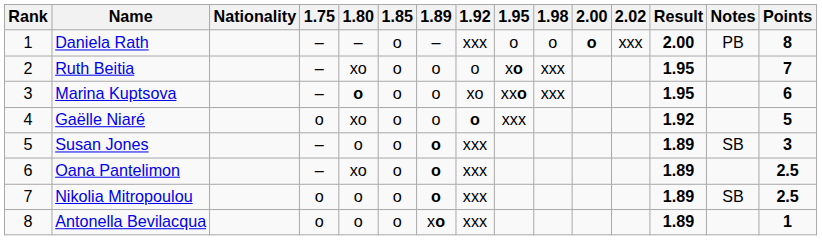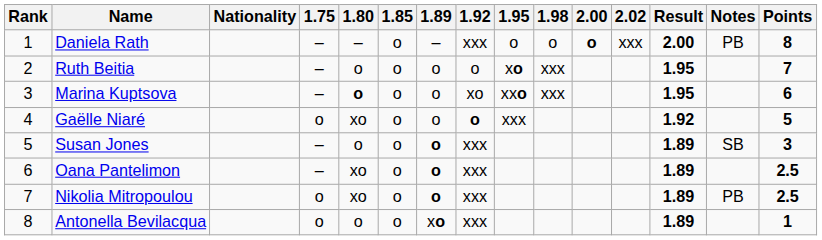 <table class="wikitable sortable" style="text-align:center">
 <tr>
 <th>Rank</th>
 <th>Name</th>
 <th>Nationality</th>
 <th>1.75</th>
 <th>1.80</th>
 <th>1.85</th>
 <th>1.89</th>
 <th>1.92</th>
 <th>1.95</th>
 <th>1.98</th>
 <th>2.00</th>
 <th>2.02</th>
 <th>Result</th>
 <th>Notes</th>
 <th>Points</th>
 </tr>
 <tr>
 <td>1</td>
 <td align=left><a href='#'>Daniela Rath</a></td>
 <td align=left></td>
 <td>–</td>
 <td>–</td>
 <td>o</td>
 <td>–</td>
 <td>xxx</td>
 <td>o</td>
 <td>o</td>
 <td><strong>o</strong></td>
 <td>xxx</td>
 <td><strong>2.00</strong></td>
 <td>PB</td>
 <td><strong>8</strong></td>
 </tr>
 <tr>
 <td>2</td>
 <td align=left><a href='#'>Ruth Beitia</a></td>
 <td align=left></td>
 <td>–</td>
-<td>xo</td>
+<td>o</td>
 <td>o</td>
 <td>o</td>
 <td>o</td>
 <td>x<strong>o</strong></td>
 <td>xxx</td>
 <td></td>
 <td></td>
 <td><strong>1.95</strong></td>
 <td></td>
 <td><strong>7</strong></td>
 </tr>
 <tr>
 <td>3</td>
 <td align=left><a href='#'>Marina Kuptsova</a></td>
 <td align=left></td>
 <td>–</td>
 <td><strong>o</strong></td>
 <td>o</td>
 <td>o</td>
 <td>xo</td>
 <td>xx<strong>o</strong></td>
 <td>xxx</td>
 <td></td>
 <td></td>
 <td><strong>1.95</strong></td>
 <td></td>
 <td><strong>6</strong></td>
 </tr>
 <tr>
 <td>4</td>
 <td align=left><a href='#'>Gaëlle Niaré</a></td>
 <td align=left></td>
 <td>o</td>
 <td>xo</td>
 <td>o</td>
 <td>o</td>
 <td><strong>o</strong></td>
 <td>xxx</td>
 <td></td>
 <td></td>
 <td></td>
 <td><strong>1.92</strong></td>
 <td></td>
 <td><strong>5</strong></td>
 </tr>
 <tr>
 <td>5</td>
 <td align=left><a href='#'>Susan Jones</a></td>
 <td align=left></td>
 <td>–</td>
 <td>o</td>
 <td>o</td>
 <td><strong>o</strong></td>
 <td>xxx</td>
 <td></td>
 <td></td>
 <td></td>
 <td></td>
 <td><strong>1.89</strong></td>
 <td>SB</td>
 <td><strong>3</strong></td>
 </tr>
 <tr>
 <td>6</td>
 <td align=left><a href='#'>Oana Pantelimon</a></td>
 <td align=left></td>
 <td>–</td>
 <td>xo</td>
 <td>o</td>
 <td><strong>o</strong></td>
 <td>xxx</td>
 <td></td>
 <td></td>
 <td></td>
 <td></td>
 <td><strong>1.89</strong></td>
 <td></td>
 <td><strong>2.5</strong></td>
 </tr>
 <tr>
 <td>7</td>
 <td align=left><a href='#'>Nikolia Mitropoulou</a></td>
 <td align=left></td>
 <td>o</td>
-<td>o</td>
+<td>xo</td>
 <td>o</td>
 <td><strong>o</strong></td>
 <td>xxx</td>
 <td></td>
 <td></td>
 <td></td>
 <td></td>
 <td><strong>1.89</strong></td>
-<td>SB</td>
+<td>PB</td>
 <td><strong>2.5</strong></td>
 </tr>
 <tr>
 <td>8</td>
 <td align=left><a href='#'>Antonella Bevilacqua</a></td>
 <td align=left></td>
 <td>o</td>
 <td>o</td>
 <td>o</td>
 <td>x<strong>o</strong></td>
 <td>xxx</td>
 <td></td>
 <td></td>
 <td></td>
 <td></td>
 <td><strong>1.89</strong></td>
 <td></td>
 <td><strong>1</strong></td>
 </tr>
 </table>
